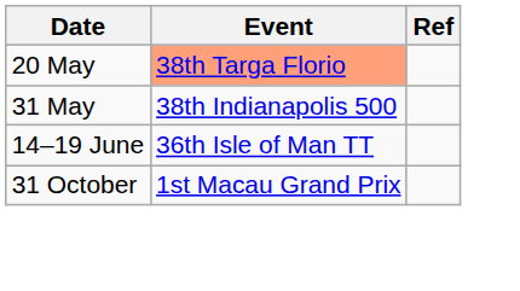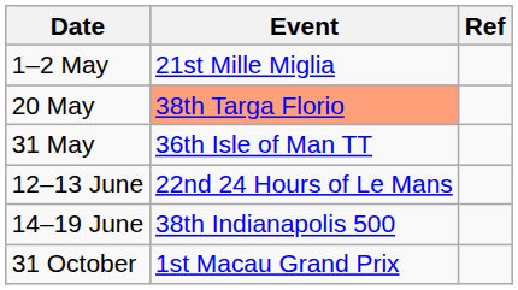 <table class="wikitable" style="font-size: 85%">
 <tr>
 <th>Date</th>
 <th>Event</th>
 <th>Ref</th>
+</tr>
+<tr>
+<td>1–2 May</td>
+<td><a href='#'>21st Mille Miglia</a></td>
+<td></td>
 </tr>
 <tr>
 <td>20 May</td>
 <td style="background: lightsalmon;"><a href='#'>38th Targa Florio</a></td>
 <td></td>
 </tr>
 <tr>
 <td>31 May</td>
-<td><a href='#'>38th Indianapolis 500</a></td>
+<td><a href='#'>36th Isle of Man TT</a></td>
+<td></td>
+</tr>
+<tr>
+<td>12–13 June</td>
+<td><a href='#'>22nd 24 Hours of Le Mans</a></td>
 <td></td>
 </tr>
 <tr>
 <td>14–19 June</td>
-<td><a href='#'>36th Isle of Man TT</a></td>
+<td><a href='#'>38th Indianapolis 500</a></td>
 <td></td>
 </tr>
 <tr>
 <td>31 October</td>
 <td><a href='#'>1st Macau Grand Prix</a></td>
 <td></td>
 </tr>
 </table>
